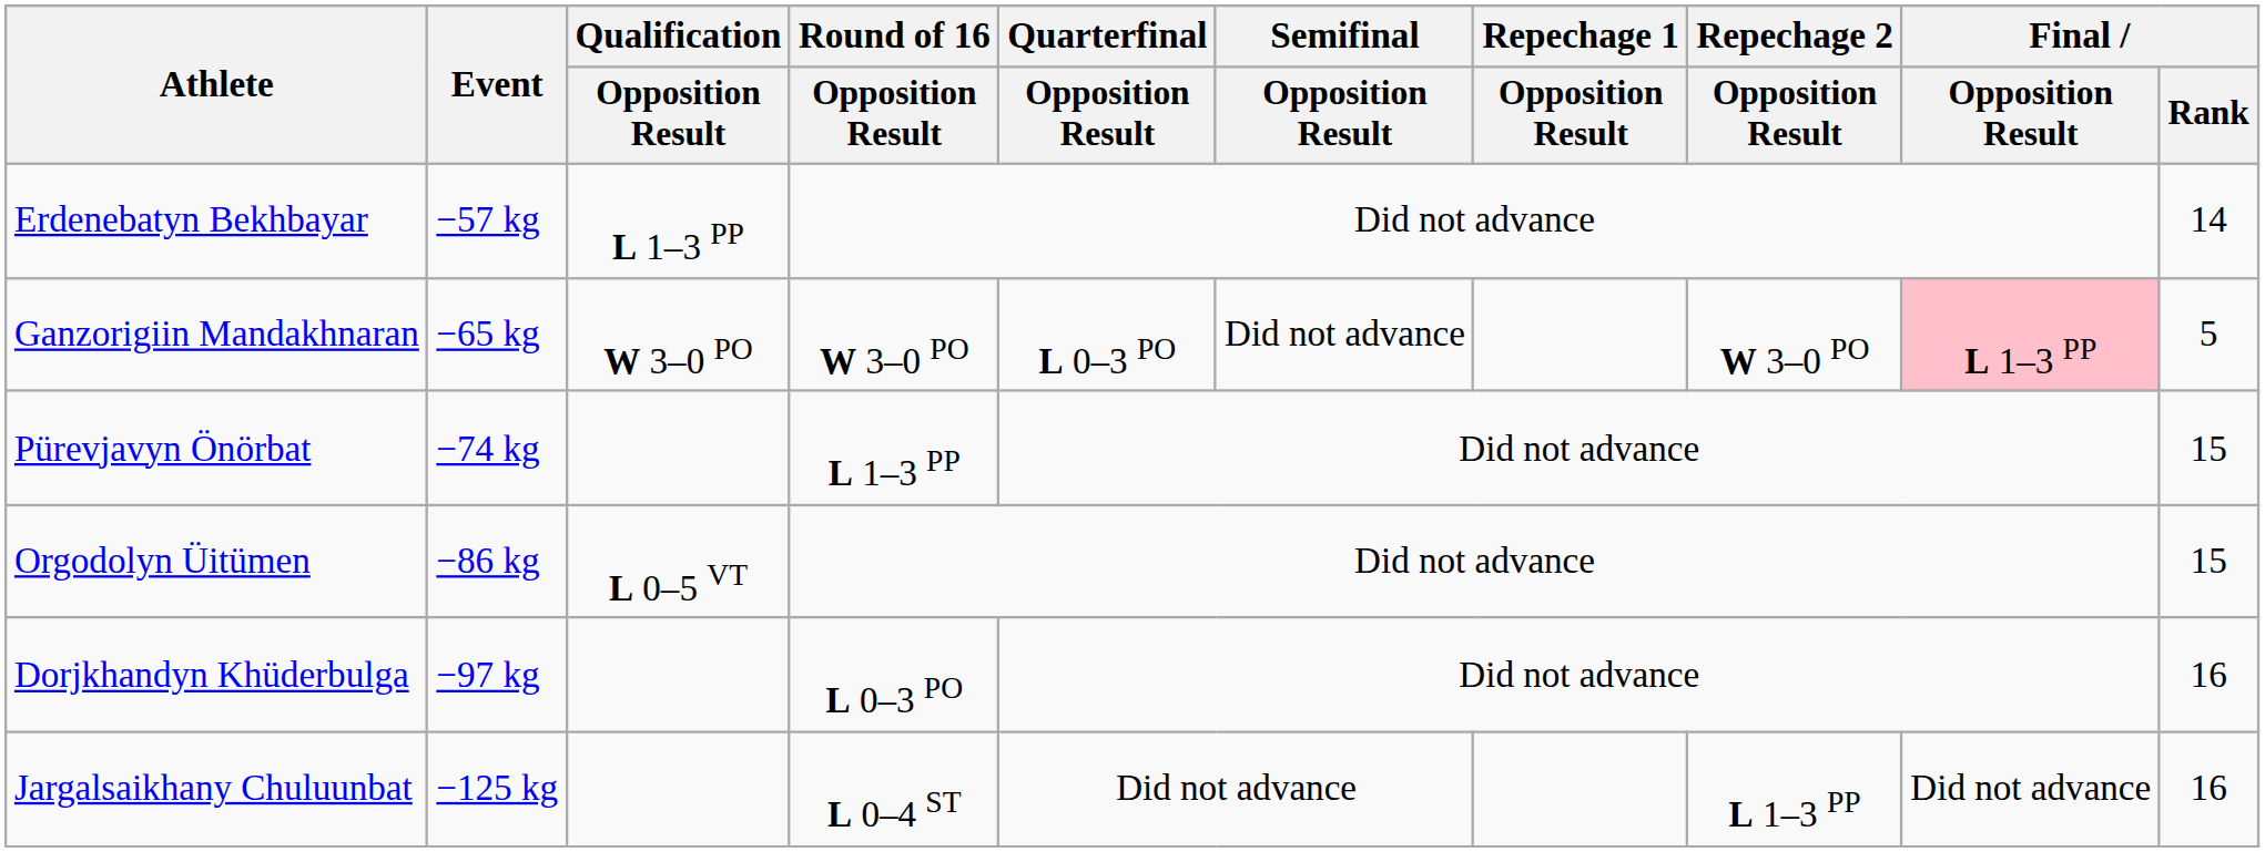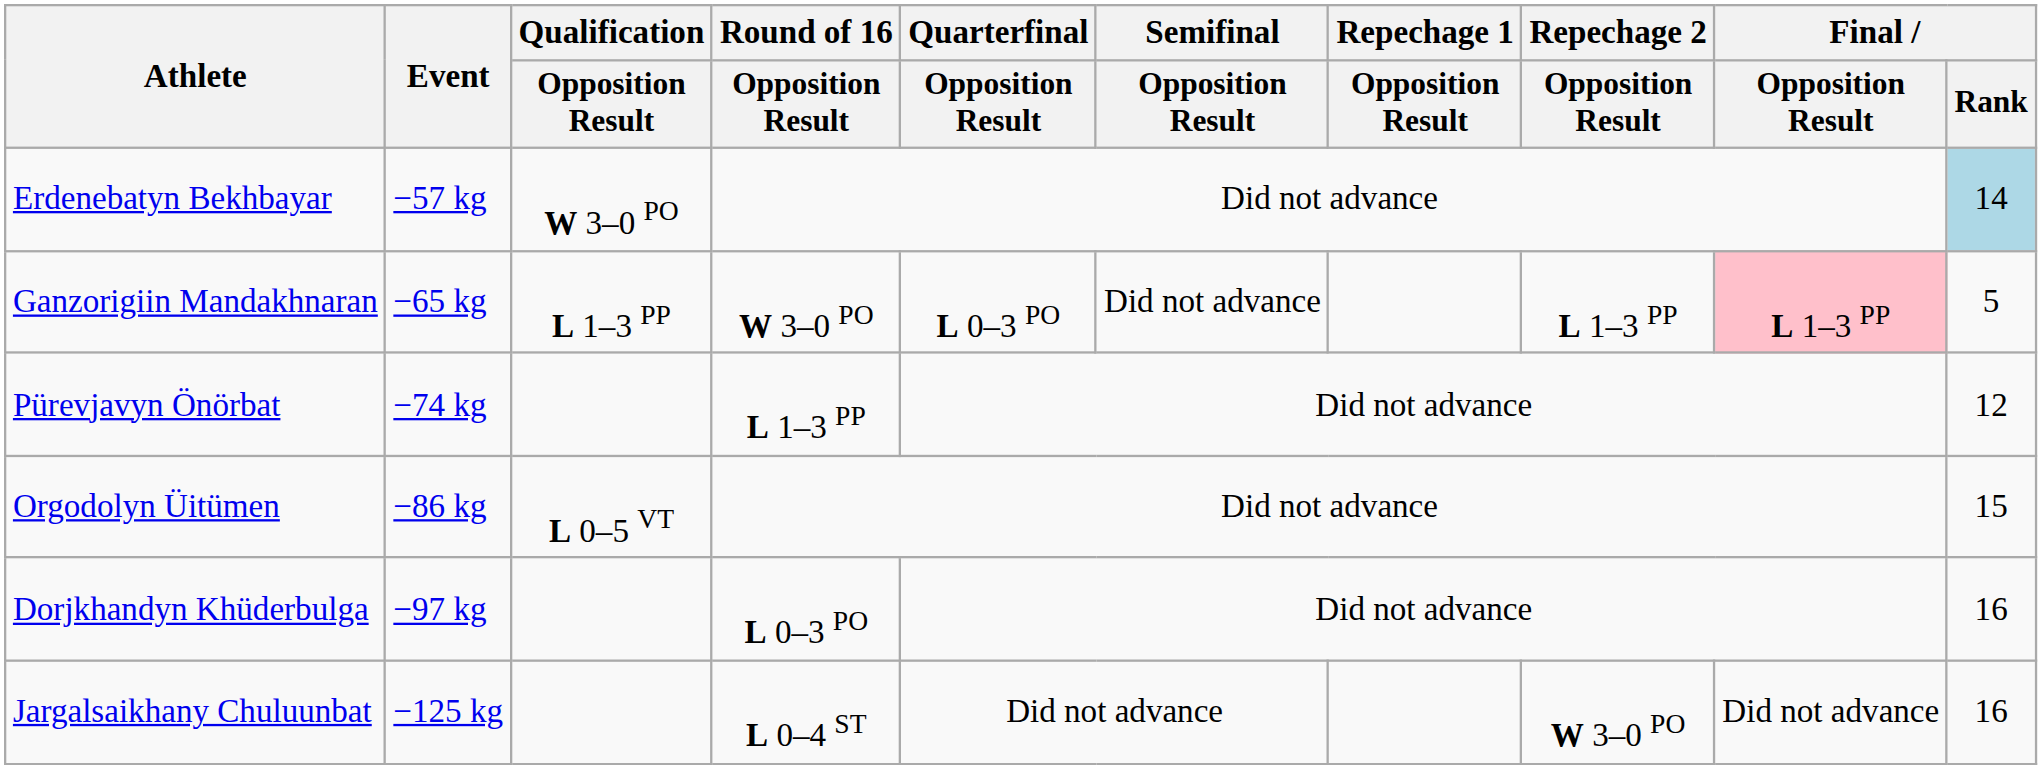 <table class="wikitable" style="font-size:90%">
 <tr>
 <th rowspan=2>Athlete</th>
 <th rowspan=2>Event</th>
 <th>Qualification</th>
 <th>Round of 16</th>
 <th>Quarterfinal</th>
 <th>Semifinal</th>
 <th>Repechage 1</th>
 <th>Repechage 2</th>
 <th colspan=2>Final / </th>
 </tr>
 <tr style="font-size: 95%">
 <th>Opposition<br>Result</th>
 <th>Opposition<br>Result</th>
 <th>Opposition<br>Result</th>
 <th>Opposition<br>Result</th>
 <th>Opposition<br>Result</th>
 <th>Opposition<br>Result</th>
 <th>Opposition<br>Result</th>
 <th>Rank</th>
 </tr>
 <tr align=center>
 <td align=left><a href='#'>Erdenebatyn Bekhbayar</a></td>
 <td align=left><a href='#'>−57 kg</a></td>
-<td><br><strong>L</strong> 1–3 <sup>PP</sup></td>
+<td><br><strong>W</strong> 3–0 <sup>PO</sup></td>
 <td colspan=6>Did not advance</td>
-<td>14</td>
+<td style="background: lightblue;">14</td>
 </tr>
 <tr align=center>
 <td align=left><a href='#'>Ganzorigiin Mandakhnaran</a></td>
 <td align=left><a href='#'>−65 kg</a></td>
-<td><br><strong>W</strong> 3–0 <sup>PO</sup></td>
+<td><br><strong>L</strong> 1–3 <sup>PP</sup></td>
 <td><br><strong>W</strong> 3–0 <sup>PO</sup></td>
 <td><br><strong>L</strong> 0–3 <sup>PO</sup></td>
 <td>Did not advance</td>
 <td></td>
-<td><br><strong>W</strong> 3–0 <sup>PO</sup></td>
+<td><br><strong>L</strong> 1–3 <sup>PP</sup></td>
 <td style="background: pink;"><br><strong>L</strong> 1–3 <sup>PP</sup></td>
 <td>5</td>
 </tr>
 <tr align=center>
 <td align=left><a href='#'>Pürevjavyn Önörbat</a></td>
 <td align=left><a href='#'>−74 kg</a></td>
 <td></td>
 <td><br><strong>L</strong> 1–3 <sup>PP</sup></td>
 <td colspan=5>Did not advance</td>
-<td>15</td>
+<td>12</td>
 </tr>
 <tr align=center>
 <td align=left><a href='#'>Orgodolyn Üitümen</a></td>
 <td align=left><a href='#'>−86 kg</a></td>
 <td><br><strong>L</strong> 0–5 <sup>VT</sup></td>
 <td colspan=6>Did not advance</td>
 <td>15</td>
 </tr>
 <tr align=center>
 <td align=left><a href='#'>Dorjkhandyn Khüderbulga</a></td>
 <td align=left><a href='#'>−97 kg</a></td>
 <td></td>
 <td><br><strong>L</strong> 0–3 <sup>PO</sup></td>
 <td colspan=5>Did not advance</td>
 <td>16</td>
 </tr>
 <tr align=center>
 <td align=left><a href='#'>Jargalsaikhany Chuluunbat</a></td>
 <td align=left><a href='#'>−125 kg</a></td>
 <td></td>
 <td><br><strong>L</strong> 0–4 <sup>ST</sup></td>
 <td colspan=2>Did not advance</td>
 <td></td>
-<td><br><strong>L</strong> 1–3 <sup>PP</sup></td>
+<td><br><strong>W</strong> 3–0 <sup>PO</sup></td>
 <td>Did not advance</td>
 <td>16</td>
 </tr>
 </table>
